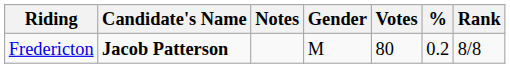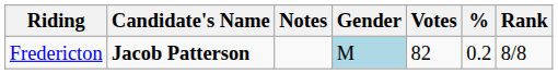 <table class="wikitable">
 <tr>
 <th>Riding<br></th>
 <th>Candidate's Name</th>
 <th>Notes</th>
 <th>Gender</th>
 <th>Votes</th>
 <th>%</th>
 <th>Rank</th>
 </tr>
 <tr>
 <td><a href='#'>Fredericton</a></td>
 <td><strong>Jacob Patterson</strong></td>
 <td></td>
-<td>M</td>
-<td>80</td>
+<td style="background: lightblue;">M</td>
+<td>82</td>
 <td>0.2</td>
 <td>8/8</td>
 </tr>
 </table>
